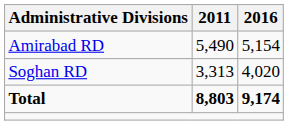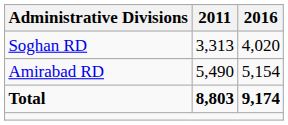 <table class="wikitable">
 <tr>
 <th>Administrative Divisions</th>
 <th>2011</th>
 <th>2016</th>
 </tr>
 <tr>
+<td><a href='#'>Soghan RD</a></td>
+<td style="text-align: right;">3,313</td>
+<td style="text-align: right;">4,020</td>
+</tr>
+<tr>
 <td><a href='#'>Amirabad RD</a></td>
 <td style="text-align: right;">5,490</td>
 <td style="text-align: right;">5,154</td>
-</tr>
-<tr>
-<td><a href='#'>Soghan RD</a></td>
-<td style="text-align: right;">3,313</td>
-<td style="text-align: right;">4,020</td>
 </tr>
 <tr>
 <td><strong>Total</strong></td>
 <td style="text-align: right;"><strong>8,803</strong></td>
 <td style="text-align: right;"><strong>9,174</strong></td>
 </tr>
 <tr>
 <td colspan=3></td>
 </tr>
 </table>
